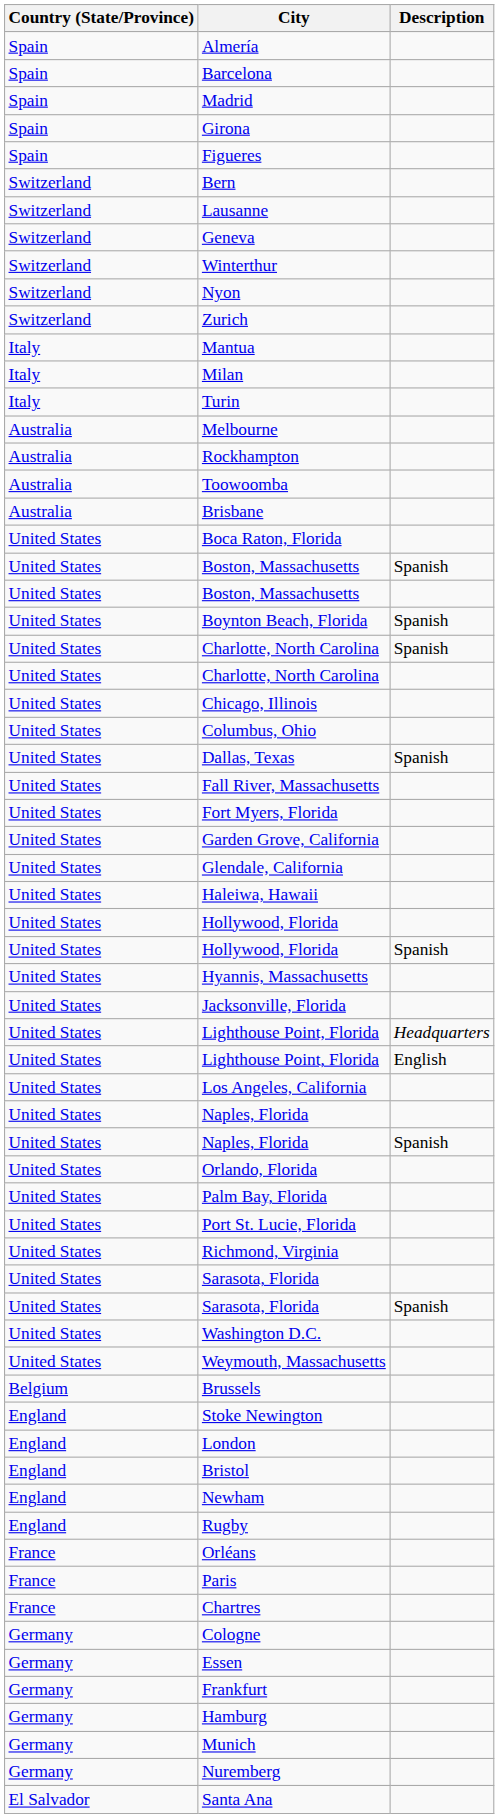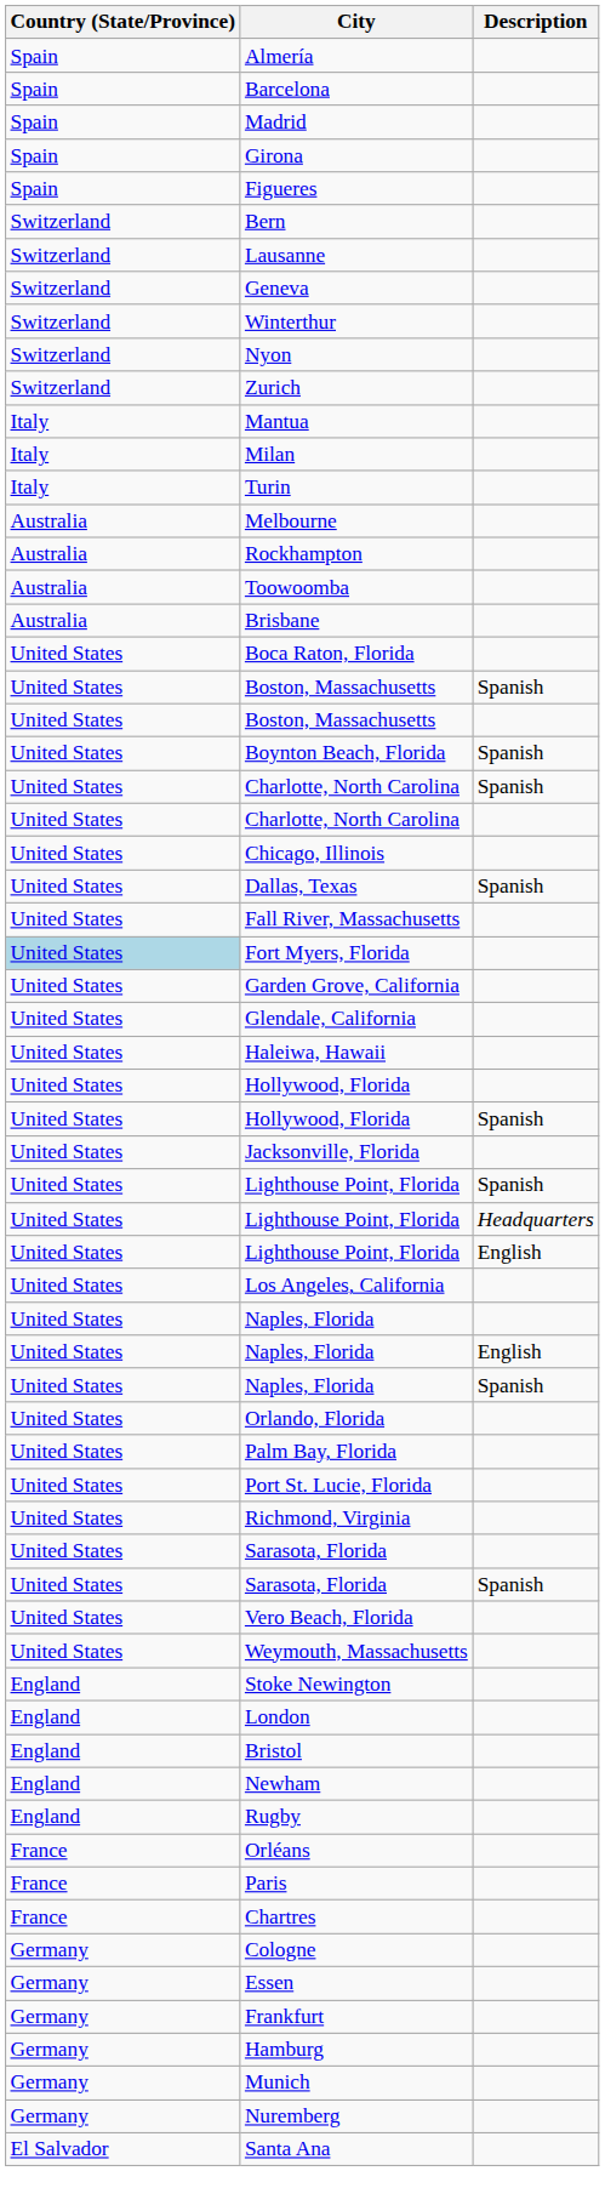 <table class="wikitable sortable">
 <tr>
 <th>Country (State/Province)</th>
 <th>City</th>
 <th>Description</th>
 </tr>
 <tr>
 <td><a href='#'>Spain</a></td>
 <td><a href='#'>Almería</a></td>
 <td></td>
 </tr>
 <tr>
 <td><a href='#'>Spain</a></td>
 <td><a href='#'>Barcelona</a></td>
 <td></td>
 </tr>
 <tr>
 <td><a href='#'>Spain</a></td>
 <td><a href='#'>Madrid</a></td>
 <td></td>
 </tr>
 <tr>
 <td><a href='#'>Spain</a></td>
 <td><a href='#'>Girona</a></td>
 <td></td>
 </tr>
 <tr>
 <td><a href='#'>Spain</a></td>
 <td><a href='#'>Figueres</a></td>
 <td></td>
 </tr>
 <tr>
 <td><a href='#'>Switzerland</a></td>
 <td><a href='#'>Bern</a></td>
 <td></td>
 </tr>
 <tr>
 <td><a href='#'>Switzerland</a></td>
 <td><a href='#'>Lausanne</a></td>
 <td></td>
 </tr>
 <tr>
 <td><a href='#'>Switzerland</a></td>
 <td><a href='#'>Geneva</a></td>
 <td></td>
 </tr>
 <tr>
 <td><a href='#'>Switzerland</a></td>
 <td><a href='#'>Winterthur</a></td>
 <td></td>
 </tr>
 <tr>
 <td><a href='#'>Switzerland</a></td>
 <td><a href='#'>Nyon</a></td>
 <td></td>
 </tr>
 <tr>
 <td><a href='#'>Switzerland</a></td>
 <td><a href='#'>Zurich</a></td>
 <td></td>
 </tr>
 <tr>
 <td><a href='#'>Italy</a></td>
 <td><a href='#'>Mantua</a></td>
 <td></td>
 </tr>
 <tr>
 <td><a href='#'>Italy</a></td>
 <td><a href='#'>Milan</a></td>
 <td></td>
 </tr>
 <tr>
 <td><a href='#'>Italy</a></td>
 <td><a href='#'>Turin</a></td>
 <td></td>
 </tr>
 <tr>
 <td><a href='#'>Australia</a></td>
 <td><a href='#'>Melbourne</a></td>
 <td></td>
 </tr>
 <tr>
 <td><a href='#'>Australia</a></td>
 <td><a href='#'>Rockhampton</a></td>
 <td></td>
 </tr>
 <tr>
 <td><a href='#'>Australia</a></td>
 <td><a href='#'>Toowoomba</a></td>
 <td></td>
 </tr>
 <tr>
 <td><a href='#'>Australia</a></td>
 <td><a href='#'>Brisbane</a></td>
 <td></td>
 </tr>
 <tr>
 <td><a href='#'>United States</a></td>
 <td><a href='#'>Boca Raton, Florida</a></td>
 <td></td>
 </tr>
 <tr>
 <td><a href='#'>United States</a></td>
 <td><a href='#'>Boston, Massachusetts</a></td>
 <td>Spanish</td>
 </tr>
 <tr>
 <td><a href='#'>United States</a></td>
 <td><a href='#'>Boston, Massachusetts</a></td>
 <td></td>
 </tr>
 <tr>
 <td><a href='#'>United States</a></td>
 <td><a href='#'>Boynton Beach, Florida</a></td>
 <td>Spanish</td>
 </tr>
 <tr>
 <td><a href='#'>United States</a></td>
 <td><a href='#'>Charlotte, North Carolina</a></td>
 <td>Spanish</td>
 </tr>
 <tr>
 <td><a href='#'>United States</a></td>
 <td><a href='#'>Charlotte, North Carolina</a></td>
 <td></td>
 </tr>
 <tr>
 <td><a href='#'>United States</a></td>
 <td><a href='#'>Chicago, Illinois</a></td>
 <td></td>
 </tr>
 <tr>
 <td><a href='#'>United States</a></td>
-<td><a href='#'>Columbus, Ohio</a></td>
-<td></td>
-</tr>
-<tr>
-<td><a href='#'>United States</a></td>
 <td><a href='#'>Dallas, Texas</a></td>
 <td>Spanish</td>
 </tr>
 <tr>
 <td><a href='#'>United States</a></td>
 <td><a href='#'>Fall River, Massachusetts</a></td>
 <td></td>
 </tr>
 <tr>
-<td><a href='#'>United States</a></td>
+<td style="background: lightblue;"><a href='#'>United States</a></td>
 <td><a href='#'>Fort Myers, Florida</a></td>
 <td></td>
 </tr>
 <tr>
 <td><a href='#'>United States</a></td>
 <td><a href='#'>Garden Grove, California</a></td>
 <td></td>
 </tr>
 <tr>
 <td><a href='#'>United States</a></td>
 <td><a href='#'>Glendale, California</a></td>
 <td></td>
 </tr>
 <tr>
 <td><a href='#'>United States</a></td>
 <td><a href='#'>Haleiwa, Hawaii</a></td>
 <td></td>
 </tr>
 <tr>
 <td><a href='#'>United States</a></td>
 <td><a href='#'>Hollywood, Florida</a></td>
 <td></td>
 </tr>
 <tr>
 <td><a href='#'>United States</a></td>
 <td><a href='#'>Hollywood, Florida</a></td>
 <td>Spanish</td>
 </tr>
 <tr>
 <td><a href='#'>United States</a></td>
-<td><a href='#'>Hyannis, Massachusetts</a></td>
+<td><a href='#'>Jacksonville, Florida</a></td>
 <td></td>
 </tr>
 <tr>
 <td><a href='#'>United States</a></td>
-<td><a href='#'>Jacksonville, Florida</a></td>
-<td></td>
+<td><a href='#'>Lighthouse Point, Florida</a></td>
+<td>Spanish</td>
 </tr>
 <tr>
 <td><a href='#'>United States</a></td>
 <td><a href='#'>Lighthouse Point, Florida</a></td>
 <td><em>Headquarters</em></td>
 </tr>
 <tr>
 <td><a href='#'>United States</a></td>
 <td><a href='#'>Lighthouse Point, Florida</a></td>
 <td>English</td>
 </tr>
 <tr>
 <td><a href='#'>United States</a></td>
 <td><a href='#'>Los Angeles, California</a></td>
 <td></td>
 </tr>
 <tr>
 <td><a href='#'>United States</a></td>
 <td><a href='#'>Naples, Florida</a></td>
 <td></td>
+</tr>
+<tr>
+<td><a href='#'>United States</a></td>
+<td><a href='#'>Naples, Florida</a></td>
+<td>English</td>
 </tr>
 <tr>
 <td><a href='#'>United States</a></td>
 <td><a href='#'>Naples, Florida</a></td>
 <td>Spanish</td>
 </tr>
 <tr>
 <td><a href='#'>United States</a></td>
 <td><a href='#'>Orlando, Florida</a></td>
 <td></td>
 </tr>
 <tr>
 <td><a href='#'>United States</a></td>
 <td><a href='#'>Palm Bay, Florida</a></td>
 <td></td>
 </tr>
 <tr>
 <td><a href='#'>United States</a></td>
 <td><a href='#'>Port St. Lucie, Florida</a></td>
 <td></td>
 </tr>
 <tr>
 <td><a href='#'>United States</a></td>
 <td><a href='#'>Richmond, Virginia</a></td>
 <td></td>
 </tr>
 <tr>
 <td><a href='#'>United States</a></td>
 <td><a href='#'>Sarasota, Florida</a></td>
 <td></td>
 </tr>
 <tr>
 <td><a href='#'>United States</a></td>
 <td><a href='#'>Sarasota, Florida</a></td>
 <td>Spanish</td>
 </tr>
 <tr>
 <td><a href='#'>United States</a></td>
-<td><a href='#'>Washington D.C.</a></td>
+<td><a href='#'>Vero Beach, Florida</a></td>
 <td></td>
 </tr>
 <tr>
 <td><a href='#'>United States</a></td>
 <td><a href='#'>Weymouth, Massachusetts</a></td>
-<td></td>
-</tr>
-<tr>
-<td><a href='#'>Belgium</a></td>
-<td><a href='#'>Brussels</a></td>
 <td></td>
 </tr>
 <tr>
 <td><a href='#'>England</a></td>
 <td><a href='#'>Stoke Newington</a></td>
 <td></td>
 </tr>
 <tr>
 <td><a href='#'>England</a></td>
 <td><a href='#'>London</a></td>
 <td></td>
 </tr>
 <tr>
 <td><a href='#'>England</a></td>
 <td><a href='#'>Bristol</a></td>
 <td></td>
 </tr>
 <tr>
 <td><a href='#'>England</a></td>
 <td><a href='#'>Newham</a></td>
 <td></td>
 </tr>
 <tr>
 <td><a href='#'>England</a></td>
 <td><a href='#'>Rugby</a></td>
 <td></td>
 </tr>
 <tr>
 <td><a href='#'>France</a></td>
 <td><a href='#'>Orléans</a></td>
 <td></td>
 </tr>
 <tr>
 <td><a href='#'>France</a></td>
 <td><a href='#'>Paris</a></td>
 <td></td>
 </tr>
 <tr>
 <td><a href='#'>France</a></td>
 <td><a href='#'>Chartres</a></td>
 <td></td>
 </tr>
 <tr>
 <td><a href='#'>Germany</a></td>
 <td><a href='#'>Cologne</a></td>
 <td></td>
 </tr>
 <tr>
 <td><a href='#'>Germany</a></td>
 <td><a href='#'>Essen</a></td>
 <td></td>
 </tr>
 <tr>
 <td><a href='#'>Germany</a></td>
 <td><a href='#'>Frankfurt</a></td>
 <td></td>
 </tr>
 <tr>
 <td><a href='#'>Germany</a></td>
 <td><a href='#'>Hamburg</a></td>
 <td></td>
 </tr>
 <tr>
 <td><a href='#'>Germany</a></td>
 <td><a href='#'>Munich</a></td>
 <td></td>
 </tr>
 <tr>
 <td><a href='#'>Germany</a></td>
 <td><a href='#'>Nuremberg</a></td>
 <td></td>
 </tr>
 <tr>
 <td><a href='#'>El Salvador</a></td>
 <td><a href='#'>Santa Ana</a></td>
 <td></td>
 </tr>
 </table>
